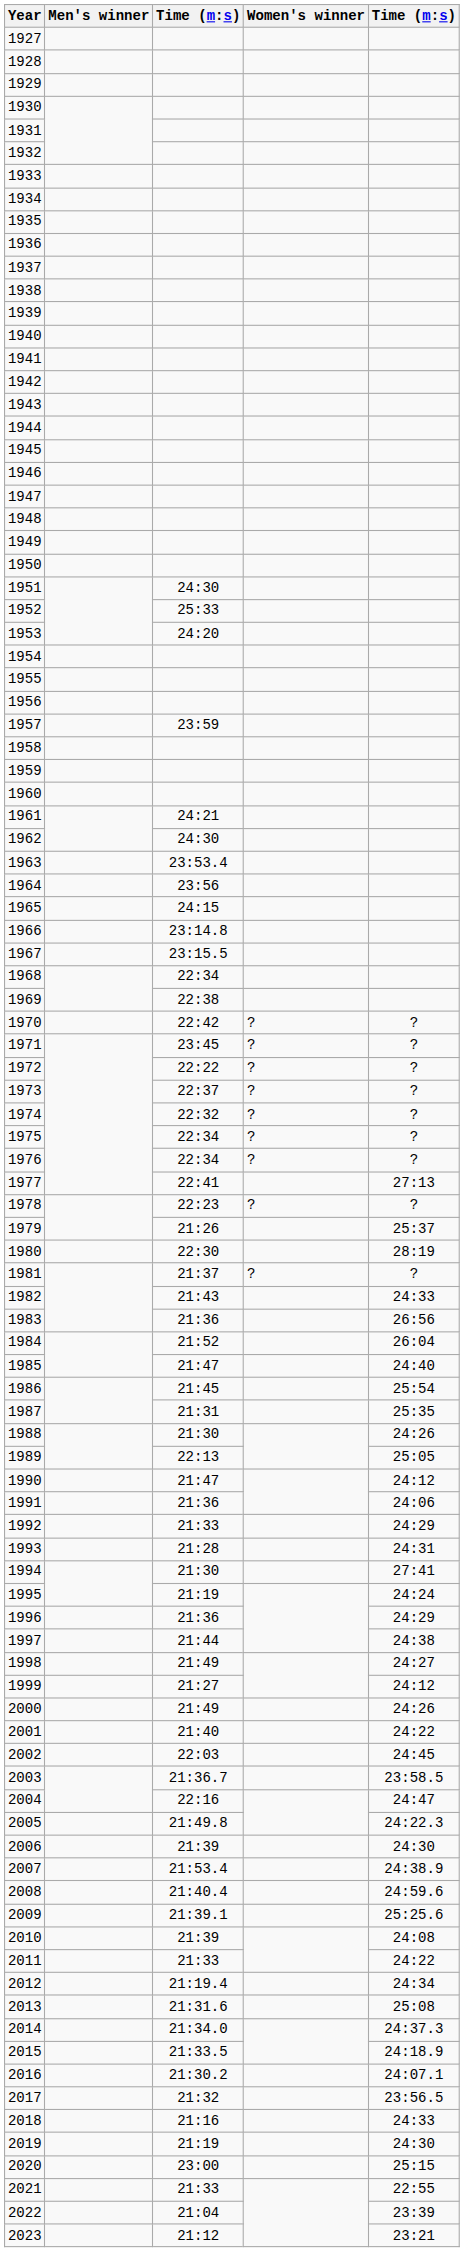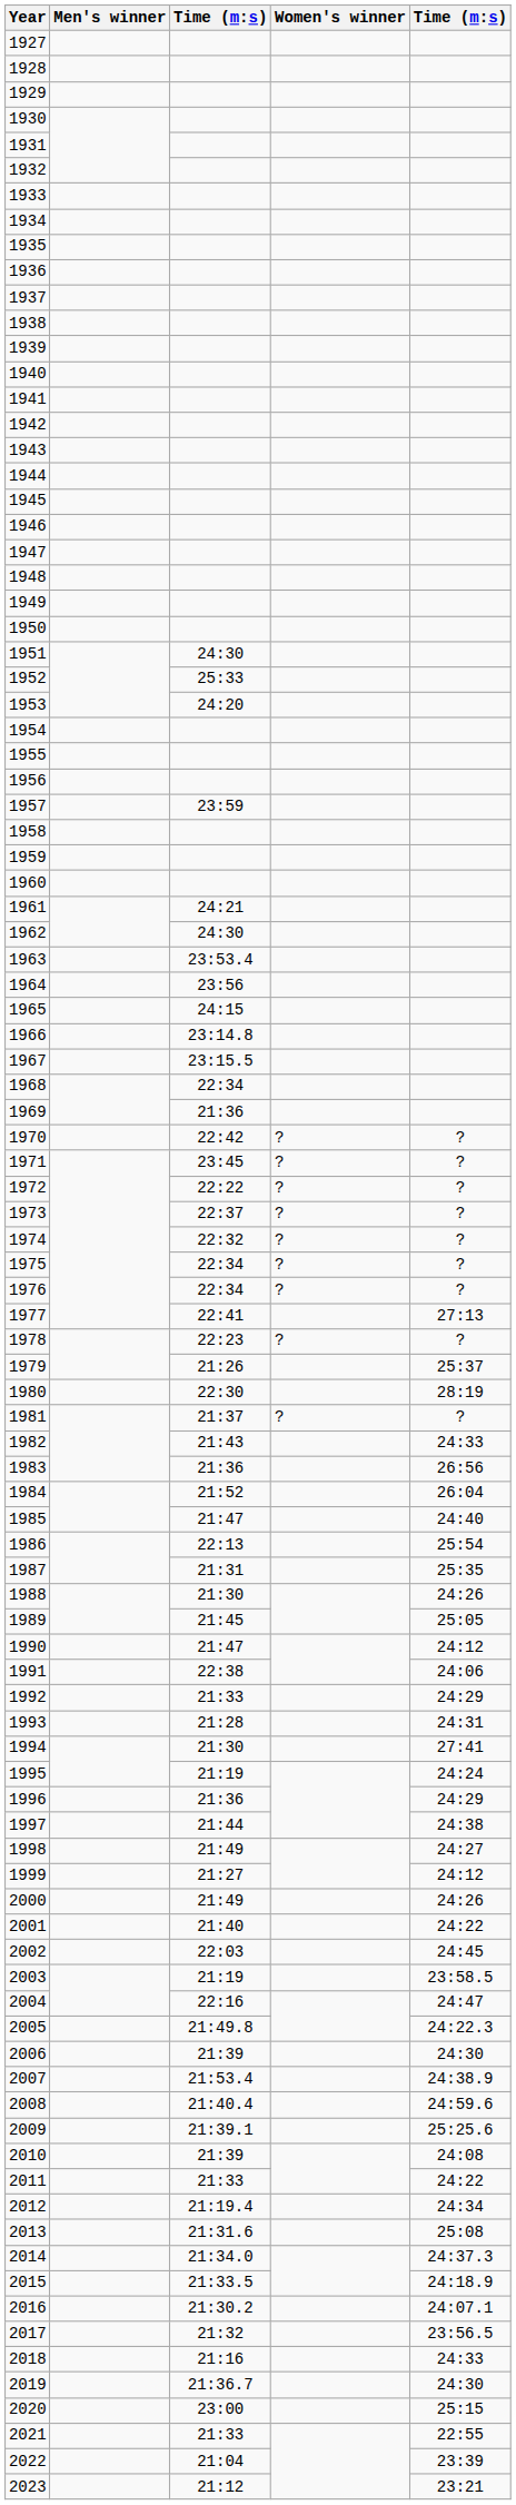 <table class="wikitable sortable" style="text-align:center">
 <tr>
 <th>Year</th>
 <th class="unsortable">Men's winner</th>
 <th>Time (<a href='#'>m</a>:<a href='#'>s</a>)</th>
 <th class="unsortable">Women's winner</th>
 <th>Time (<a href='#'>m</a>:<a href='#'>s</a>)</th>
 </tr>
 <tr>
 <td>1927</td>
 <td align="left"></td>
 <td></td>
 <td></td>
 <td></td>
 </tr>
 <tr>
 <td>1928</td>
 <td></td>
 <td></td>
 <td></td>
 <td></td>
 </tr>
 <tr>
 <td>1929</td>
 <td></td>
 <td></td>
 <td></td>
 <td></td>
 </tr>
 <tr>
 <td>1930</td>
 <td rowspan="3" align="left"></td>
 <td></td>
 <td></td>
 <td></td>
 </tr>
 <tr>
 <td>1931</td>
 <td></td>
 <td></td>
 <td></td>
 </tr>
 <tr>
 <td>1932</td>
 <td></td>
 <td></td>
 <td></td>
 </tr>
 <tr>
 <td>1933</td>
 <td></td>
 <td></td>
 <td></td>
 <td></td>
 </tr>
 <tr>
 <td>1934</td>
 <td></td>
 <td></td>
 <td></td>
 <td></td>
 </tr>
 <tr>
 <td>1935</td>
 <td></td>
 <td></td>
 <td></td>
 <td></td>
 </tr>
 <tr>
 <td>1936</td>
 <td></td>
 <td></td>
 <td></td>
 <td></td>
 </tr>
 <tr>
 <td>1937</td>
 <td></td>
 <td></td>
 <td></td>
 <td></td>
 </tr>
 <tr>
 <td>1938</td>
 <td></td>
 <td></td>
 <td></td>
 <td></td>
 </tr>
 <tr>
 <td>1939</td>
 <td></td>
 <td></td>
 <td></td>
 <td></td>
 </tr>
 <tr>
 <td>1940</td>
 <td></td>
 <td></td>
 <td></td>
 <td></td>
 </tr>
 <tr>
 <td>1941</td>
 <td></td>
 <td></td>
 <td></td>
 <td></td>
 </tr>
 <tr>
 <td>1942</td>
 <td></td>
 <td></td>
 <td></td>
 <td></td>
 </tr>
 <tr>
 <td>1943</td>
 <td></td>
 <td></td>
 <td></td>
 <td></td>
 </tr>
 <tr>
 <td>1944</td>
 <td></td>
 <td></td>
 <td></td>
 <td></td>
 </tr>
 <tr>
 <td>1945</td>
 <td></td>
 <td></td>
 <td></td>
 <td></td>
 </tr>
 <tr>
 <td>1946</td>
 <td></td>
 <td></td>
 <td></td>
 <td></td>
 </tr>
 <tr>
 <td>1947</td>
 <td align="left"></td>
 <td></td>
 <td></td>
 <td></td>
 </tr>
 <tr>
 <td>1948</td>
 <td></td>
 <td></td>
 <td></td>
 <td></td>
 </tr>
 <tr>
 <td>1949</td>
 <td></td>
 <td></td>
 <td></td>
 <td></td>
 </tr>
 <tr>
 <td>1950</td>
 <td></td>
 <td></td>
 <td></td>
 <td></td>
 </tr>
 <tr>
 <td>1951</td>
 <td rowspan="3" align="left"></td>
 <td>24:30</td>
 <td></td>
 <td></td>
 </tr>
 <tr>
 <td>1952</td>
 <td>25:33</td>
 <td></td>
 <td></td>
 </tr>
 <tr>
 <td>1953</td>
 <td>24:20</td>
 <td></td>
 <td></td>
 </tr>
 <tr>
 <td>1954</td>
 <td></td>
 <td></td>
 <td></td>
 <td></td>
 </tr>
 <tr>
 <td>1955</td>
 <td></td>
 <td></td>
 <td></td>
 <td></td>
 </tr>
 <tr>
 <td>1956</td>
 <td></td>
 <td></td>
 <td></td>
 <td></td>
 </tr>
 <tr>
 <td>1957</td>
 <td align="left"></td>
 <td>23:59</td>
 <td></td>
 <td></td>
 </tr>
 <tr>
 <td>1958</td>
 <td></td>
 <td></td>
 <td></td>
 <td></td>
 </tr>
 <tr>
 <td>1959</td>
 <td align="left"></td>
 <td></td>
 <td></td>
 <td></td>
 </tr>
 <tr>
 <td>1960</td>
 <td></td>
 <td></td>
 <td></td>
 <td></td>
 </tr>
 <tr>
 <td>1961</td>
 <td rowspan="2" align="left"></td>
 <td>24:21</td>
 <td></td>
 <td></td>
 </tr>
 <tr>
 <td>1962</td>
 <td>24:30</td>
 <td></td>
 <td></td>
 </tr>
 <tr>
 <td>1963</td>
 <td align="left"></td>
 <td>23:53.4</td>
 <td></td>
 <td></td>
 </tr>
 <tr>
 <td>1964</td>
 <td align="left"></td>
 <td>23:56</td>
 <td></td>
 <td></td>
 </tr>
 <tr>
 <td>1965</td>
 <td align="left"></td>
 <td>24:15</td>
 <td></td>
 <td></td>
 </tr>
 <tr>
 <td>1966</td>
 <td align="left"></td>
 <td>23:14.8</td>
 <td></td>
 <td></td>
 </tr>
 <tr>
 <td>1967</td>
 <td align="left"></td>
 <td>23:15.5</td>
 <td></td>
 <td></td>
 </tr>
 <tr>
 <td>1968</td>
 <td rowspan="2" align="left"></td>
 <td>22:34</td>
 <td></td>
 <td></td>
 </tr>
 <tr>
 <td>1969</td>
-<td>22:38</td>
+<td>21:36</td>
 <td></td>
 <td></td>
 </tr>
 <tr>
 <td>1970</td>
 <td align="left"></td>
 <td>22:42</td>
 <td align="left">?</td>
 <td>?</td>
 </tr>
 <tr>
 <td>1971</td>
 <td rowspan="7" align="left"></td>
 <td>23:45</td>
 <td align="left">?</td>
 <td>?</td>
 </tr>
 <tr>
 <td>1972</td>
 <td>22:22</td>
 <td align="left">?</td>
 <td>?</td>
 </tr>
 <tr>
 <td>1973</td>
 <td>22:37</td>
 <td align="left">?</td>
 <td>?</td>
 </tr>
 <tr>
 <td>1974</td>
 <td>22:32</td>
 <td align="left">?</td>
 <td>?</td>
 </tr>
 <tr>
 <td>1975</td>
 <td>22:34</td>
 <td align="left">?</td>
 <td>?</td>
 </tr>
 <tr>
 <td>1976</td>
 <td>22:34</td>
 <td align="left">?</td>
 <td>?</td>
 </tr>
 <tr>
 <td>1977</td>
 <td>22:41</td>
 <td align="left"></td>
 <td>27:13</td>
 </tr>
 <tr>
 <td>1978</td>
 <td rowspan="2" align="left"></td>
 <td>22:23</td>
 <td align="left">?</td>
 <td>?</td>
 </tr>
 <tr>
 <td>1979</td>
 <td>21:26</td>
 <td align="left"></td>
 <td>25:37</td>
 </tr>
 <tr>
 <td>1980</td>
 <td align="left"></td>
 <td>22:30</td>
 <td align="left"></td>
 <td>28:19</td>
 </tr>
 <tr>
 <td>1981</td>
 <td rowspan="3" align="left"></td>
 <td>21:37</td>
 <td align="left">?</td>
 <td>?</td>
 </tr>
 <tr>
 <td>1982</td>
 <td>21:43</td>
 <td align="left"></td>
 <td>24:33</td>
 </tr>
 <tr>
 <td>1983</td>
 <td>21:36</td>
 <td align="left"></td>
 <td>26:56</td>
 </tr>
 <tr>
 <td>1984</td>
 <td rowspan="2" align="left"></td>
 <td>21:52</td>
 <td align="left"></td>
 <td>26:04</td>
 </tr>
 <tr>
 <td>1985</td>
 <td>21:47</td>
 <td align="left"></td>
 <td>24:40</td>
 </tr>
 <tr>
 <td>1986</td>
 <td rowspan="2" align="left"></td>
-<td>21:45</td>
+<td>22:13</td>
 <td align="left"></td>
 <td>25:54</td>
 </tr>
 <tr>
 <td>1987</td>
 <td>21:31</td>
 <td align="left"></td>
 <td>25:35</td>
 </tr>
 <tr>
 <td>1988</td>
 <td rowspan="2" align="left"></td>
 <td>21:30</td>
 <td rowspan="2" align="left"></td>
 <td>24:26</td>
 </tr>
 <tr>
 <td>1989</td>
-<td>22:13</td>
+<td>21:45</td>
 <td>25:05</td>
 </tr>
 <tr>
 <td>1990</td>
 <td align="left"></td>
 <td>21:47</td>
 <td rowspan="2" align="left"></td>
 <td>24:12</td>
 </tr>
 <tr>
 <td>1991</td>
 <td align="left"></td>
-<td>21:36</td>
+<td>22:38</td>
 <td>24:06</td>
 </tr>
 <tr>
 <td>1992</td>
 <td align="left"></td>
 <td>21:33</td>
 <td align="left"></td>
 <td>24:29</td>
 </tr>
 <tr>
 <td>1993</td>
 <td align="left"></td>
 <td>21:28</td>
 <td align="left"></td>
 <td>24:31</td>
 </tr>
 <tr>
 <td>1994</td>
 <td rowspan="2" align="left"></td>
 <td>21:30</td>
 <td align="left"></td>
 <td>27:41</td>
 </tr>
 <tr>
 <td>1995</td>
 <td>21:19</td>
 <td rowspan="3" align="left"></td>
 <td>24:24</td>
 </tr>
 <tr>
 <td>1996</td>
 <td align="left"></td>
 <td>21:36</td>
 <td>24:29</td>
 </tr>
 <tr>
 <td>1997</td>
 <td align="left"></td>
 <td>21:44</td>
 <td>24:38</td>
 </tr>
 <tr>
 <td>1998</td>
 <td align="left"></td>
 <td>21:49</td>
 <td rowspan="2" align="left"></td>
 <td>24:27</td>
 </tr>
 <tr>
 <td>1999</td>
 <td align="left"></td>
 <td>21:27</td>
 <td>24:12</td>
 </tr>
 <tr>
 <td>2000</td>
 <td align="left"></td>
 <td>21:49</td>
 <td align="left"></td>
 <td>24:26</td>
 </tr>
 <tr>
 <td>2001</td>
 <td align="left"></td>
 <td>21:40</td>
 <td align="left"></td>
 <td>24:22</td>
 </tr>
 <tr>
 <td>2002</td>
 <td align="left"></td>
 <td>22:03</td>
 <td align="left"></td>
 <td>24:45</td>
 </tr>
 <tr>
 <td>2003</td>
 <td rowspan="2" align="left"></td>
-<td>21:36.7</td>
+<td>21:19</td>
 <td align="left"></td>
 <td>23:58.5</td>
 </tr>
 <tr>
 <td>2004</td>
 <td>22:16</td>
 <td rowspan="2" align="left"></td>
 <td>24:47</td>
 </tr>
 <tr>
 <td>2005</td>
 <td align="left"></td>
 <td>21:49.8</td>
 <td>24:22.3</td>
 </tr>
 <tr>
 <td>2006</td>
 <td align="left"></td>
 <td>21:39</td>
 <td align="left"></td>
 <td>24:30</td>
 </tr>
 <tr>
 <td>2007</td>
 <td align="left"></td>
 <td>21:53.4</td>
 <td align="left"></td>
 <td>24:38.9</td>
 </tr>
 <tr>
 <td>2008</td>
 <td align="left"></td>
 <td>21:40.4</td>
 <td align="left"></td>
 <td>24:59.6</td>
 </tr>
 <tr>
 <td>2009</td>
 <td align="left"></td>
 <td>21:39.1</td>
 <td align="left"></td>
 <td>25:25.6</td>
 </tr>
 <tr>
 <td>2010</td>
 <td align="left"></td>
 <td>21:39</td>
 <td rowspan="2" align="left"></td>
 <td>24:08</td>
 </tr>
 <tr>
 <td>2011</td>
 <td align="left"></td>
 <td>21:33</td>
 <td>24:22</td>
 </tr>
 <tr>
 <td>2012</td>
 <td align="left"></td>
 <td>21:19.4</td>
 <td align="left"></td>
 <td>24:34</td>
 </tr>
 <tr>
 <td>2013</td>
 <td align="left"></td>
 <td>21:31.6</td>
 <td align="left"></td>
 <td>25:08</td>
 </tr>
 <tr>
 <td>2014</td>
 <td align="left"></td>
 <td>21:34.0</td>
 <td rowspan="2" align="left"></td>
 <td>24:37.3</td>
 </tr>
 <tr>
 <td>2015</td>
 <td align="left"></td>
 <td>21:33.5</td>
 <td>24:18.9</td>
 </tr>
 <tr>
 <td>2016</td>
 <td align="left"></td>
 <td>21:30.2</td>
 <td align="left"></td>
 <td>24:07.1</td>
 </tr>
 <tr>
 <td>2017</td>
 <td align="left"></td>
 <td>21:32</td>
 <td align="left"></td>
 <td>23:56.5</td>
 </tr>
 <tr>
 <td>2018</td>
 <td align="left"></td>
 <td>21:16</td>
 <td align="left"></td>
 <td>24:33</td>
 </tr>
 <tr>
 <td>2019</td>
 <td align="left"></td>
-<td>21:19</td>
+<td>21:36.7</td>
 <td align="left"></td>
 <td>24:30</td>
 </tr>
 <tr>
 <td>2020</td>
 <td align="left"></td>
 <td>23:00</td>
 <td align="left"></td>
 <td>25:15</td>
 </tr>
 <tr>
 <td>2021</td>
 <td align="left"></td>
 <td>21:33</td>
 <td rowspan="3" align="left"></td>
 <td>22:55</td>
 </tr>
 <tr>
 <td>2022</td>
 <td align="left"></td>
 <td>21:04</td>
 <td>23:39</td>
 </tr>
 <tr>
 <td>2023</td>
 <td align="left"></td>
 <td>21:12</td>
 <td>23:21</td>
 </tr>
 </table>
